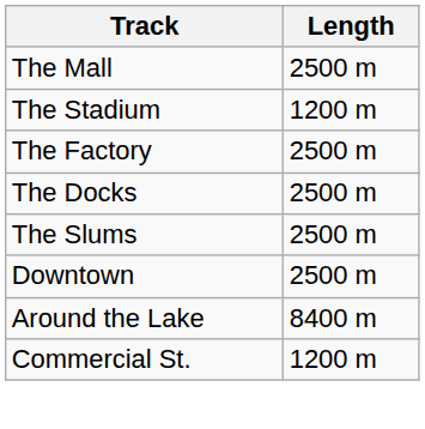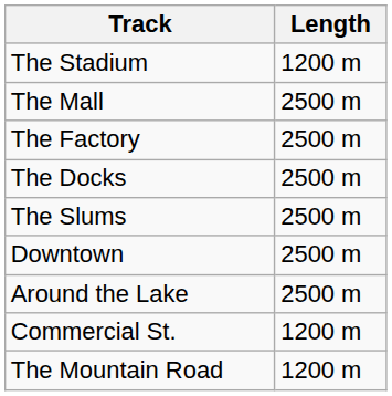 <table class="wikitable sortable" style="width:20%;">
 <tr>
 <th>Track</th>
 <th>Length</th>
 </tr>
 <tr>
+<td>The Stadium</td>
+<td>1200 m</td>
+</tr>
+<tr>
 <td>The Mall</td>
 <td>2500 m</td>
-</tr>
-<tr>
-<td>The Stadium</td>
-<td>1200 m</td>
 </tr>
 <tr>
 <td>The Factory</td>
 <td>2500 m</td>
 </tr>
 <tr>
 <td>The Docks</td>
 <td>2500 m</td>
 </tr>
 <tr>
 <td>The Slums</td>
 <td>2500 m</td>
 </tr>
 <tr>
 <td>Downtown</td>
 <td>2500 m</td>
 </tr>
 <tr>
 <td>Around the Lake</td>
-<td>8400 m</td>
+<td>2500 m</td>
 </tr>
 <tr>
 <td>Commercial St.</td>
 <td>1200 m</td>
 </tr>
+<tr>
+<td>The Mountain Road</td>
+<td>1200 m</td>
+</tr>
 </table>
